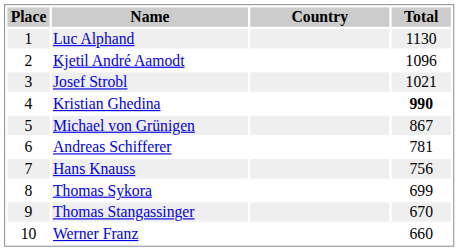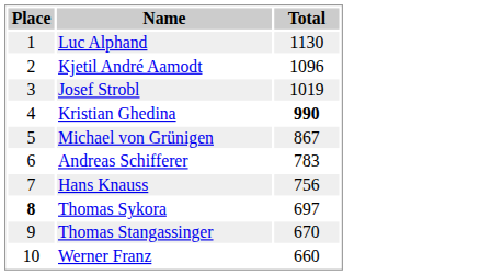 <table border="0" style="border: 1px solid #999; background-color:#FFFFFF; text-align:center; font-size:86%; line-height:15px;">
 <tr align="center" bgcolor="#CCCCCC">
 <th width=35>Place</th>
 <th width=170>Name</th>
-<th width=120>Country</th>
 <th width=50>Total</th>
 </tr>
 <tr bgcolor="#EFEFEF">
 <td>1</td>
 <td align="left"><a href='#'>Luc Alphand</a></td>
-<td align="left"></td>
 <td>1130</td>
 </tr>
 <tr>
 <td>2</td>
 <td align="left"><a href='#'>Kjetil André Aamodt</a></td>
-<td align="left"></td>
 <td>1096</td>
 </tr>
 <tr bgcolor="#EFEFEF">
 <td>3</td>
 <td align="left"><a href='#'>Josef Strobl</a></td>
-<td align="left"></td>
-<td>1021</td>
+<td>1019</td>
 </tr>
 <tr>
 <td>4</td>
 <td align="left"><a href='#'>Kristian Ghedina</a></td>
-<td align="left"></td>
 <td><strong>990</strong></td>
 </tr>
 <tr bgcolor="#EFEFEF">
 <td>5</td>
 <td align="left"><a href='#'>Michael von Grünigen</a></td>
-<td align="left"> </td>
 <td>867</td>
 </tr>
 <tr>
 <td>6</td>
 <td align="left"><a href='#'>Andreas Schifferer</a></td>
-<td align="left"></td>
-<td>781</td>
+<td>783</td>
 </tr>
 <tr bgcolor="#EFEFEF">
 <td>7</td>
 <td align="left"><a href='#'>Hans Knauss</a></td>
-<td align="left"></td>
 <td>756</td>
 </tr>
 <tr>
-<td>8</td>
+<td><strong>8</strong></td>
 <td align="left"><a href='#'>Thomas Sykora</a></td>
-<td align="left"></td>
-<td>699</td>
+<td>697</td>
 </tr>
 <tr bgcolor="#EFEFEF">
 <td>9</td>
 <td align="left"><a href='#'>Thomas Stangassinger</a></td>
-<td align="left"></td>
 <td>670</td>
 </tr>
 <tr>
 <td>10</td>
 <td align="left"><a href='#'>Werner Franz</a></td>
-<td align="left"></td>
 <td>660</td>
 </tr>
 </table>
